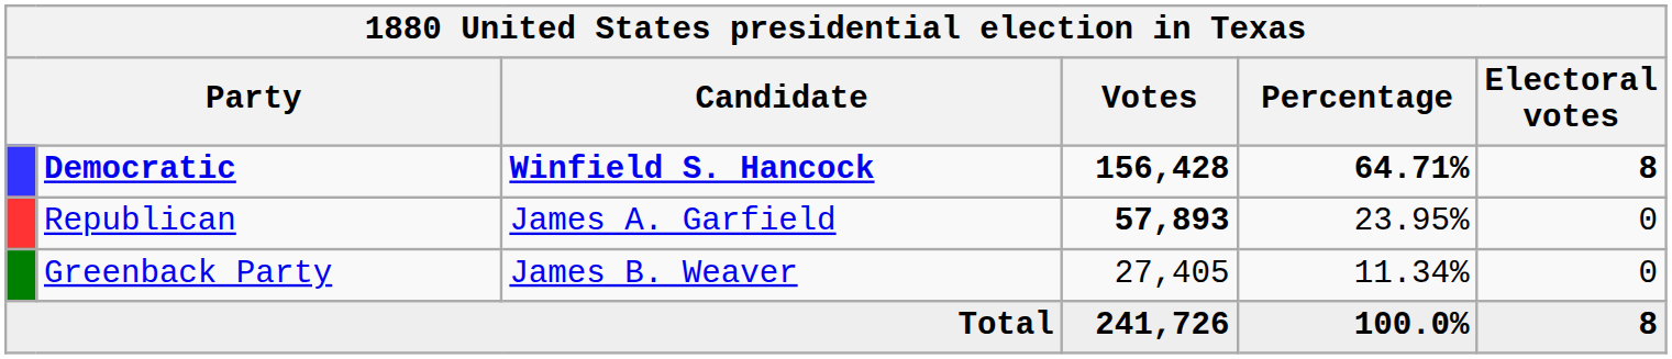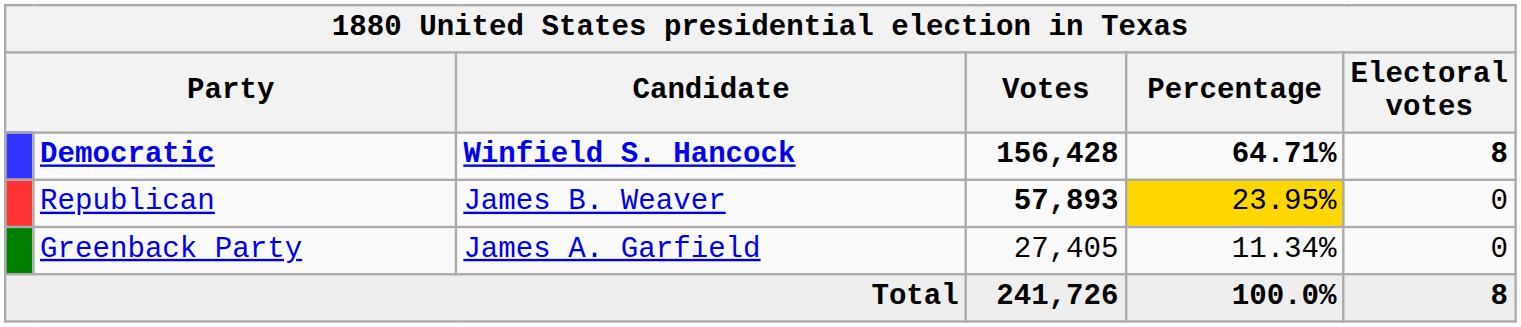 <table class="wikitable" style="font-size: 95%;">
 <tr>
 <th colspan="6">1880 United States presidential election in Texas</th>
 </tr>
 <tr>
 <th colspan="2" style="width: 15em">Party</th>
 <th style="width: 17em">Candidate</th>
 <th style="width: 5em">Votes</th>
 <th style="width: 7em">Percentage</th>
 <th style="width: 5em">Electoral votes</th>
 </tr>
 <tr>
 <th style="background:#3333FF; width:3px;"></th>
 <td style="width: 130px"><strong><a href='#'>Democratic</a></strong></td>
 <td><strong><a href='#'>Winfield S. Hancock</a></strong></td>
 <td style="text-align:right;"><strong>156,428</strong></td>
 <td style="text-align:right;"><strong>64.71%</strong></td>
 <td style="text-align:right;"><strong>8</strong></td>
 </tr>
 <tr>
 <th style="background:#FF3333; width:3px;"></th>
 <td style="width: 130px"><a href='#'>Republican</a></td>
-<td><a href='#'>James A. Garfield</a></td>
+<td><a href='#'>James B. Weaver</a></td>
 <td style="text-align:right;"><strong>57,893</strong></td>
-<td style="text-align:right;">23.95%</td>
+<td style="background: gold; text-align:right;">23.95%</td>
 <td style="text-align:right;">0</td>
 </tr>
 <tr>
 <th style="background:#008000; width:3px;"></th>
 <td style="width: 130px"><a href='#'>Greenback Party</a></td>
-<td><a href='#'>James B. Weaver</a></td>
+<td><a href='#'>James A. Garfield</a></td>
 <td style="text-align:right;">27,405</td>
 <td style="text-align:right;">11.34%</td>
 <td style="text-align:right;">0</td>
 </tr>
 <tr style="background:#eee; text-align:right;">
 <td colspan="3"><strong>Total</strong></td>
 <td><strong>241,726</strong></td>
 <td><strong>100.0%</strong></td>
 <td><strong>8</strong></td>
 </tr>
 </table>
